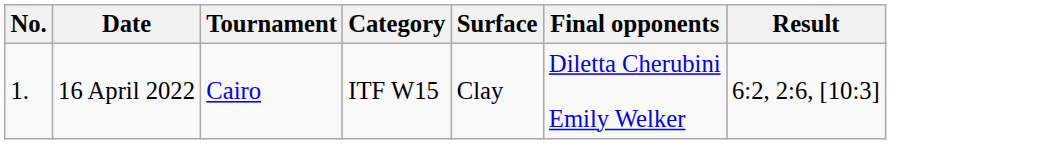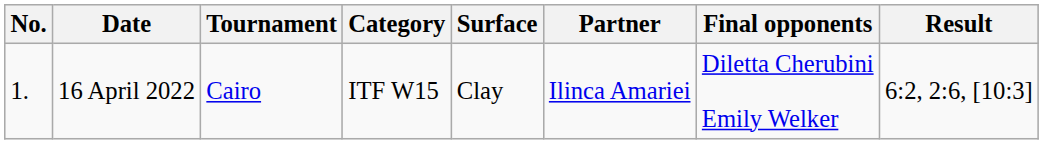 <table class="wikitable">
 <tr>
 <th>No.</th>
 <th>Date</th>
 <th>Tournament</th>
 <th>Category</th>
 <th>Surface</th>
+<th>Partner</th>
 <th>Final opponents</th>
 <th>Result</th>
 </tr>
 <tr>
 <td>1.</td>
 <td>16 April 2022</td>
 <td> <a href='#'>Cairo</a></td>
 <td>ITF W15</td>
 <td>Clay</td>
+<td>  <a href='#'>Ilinca Amariei</a></td>
 <td> <a href='#'>Diletta Cherubini</a><br><br> <a href='#'>Emily Welker</a></td>
 <td>6:2, 2:6, [10:3]</td>
 </tr>
 </table>
